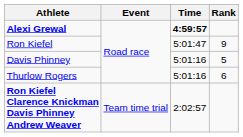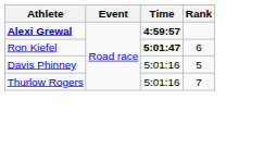 <table class=wikitable style=font-size:90%;text-align:center>
 <tr>
 <th>Athlete</th>
 <th>Event</th>
 <th>Time</th>
 <th>Rank</th>
 </tr>
 <tr>
 <td align=left><strong><a href='#'>Alexi Grewal</a></strong></td>
 <td align=left rowspan=4><a href='#'>Road race</a></td>
 <td><strong>4:59:57</strong></td>
 <td></td>
 </tr>
 <tr>
 <td align=left><a href='#'>Ron Kiefel</a></td>
-<td>5:01:47</td>
-<td>9</td>
+<td><strong>5:01:47</strong></td>
+<td>6</td>
 </tr>
 <tr>
 <td align=left><a href='#'>Davis Phinney</a></td>
 <td>5:01:16</td>
 <td>5</td>
 </tr>
 <tr>
 <td align=left><a href='#'>Thurlow Rogers</a></td>
 <td>5:01:16</td>
-<td>6</td>
-</tr>
-<tr>
-<td align=left><strong><a href='#'>Ron Kiefel</a><br><a href='#'>Clarence Knickman</a><br><a href='#'>Davis Phinney</a><br><a href='#'>Andrew Weaver</a></strong></td>
-<td align=left><a href='#'>Team time trial</a></td>
-<td>2:02:57</td>
-<td></td>
+<td>7</td>
 </tr>
 </table>
